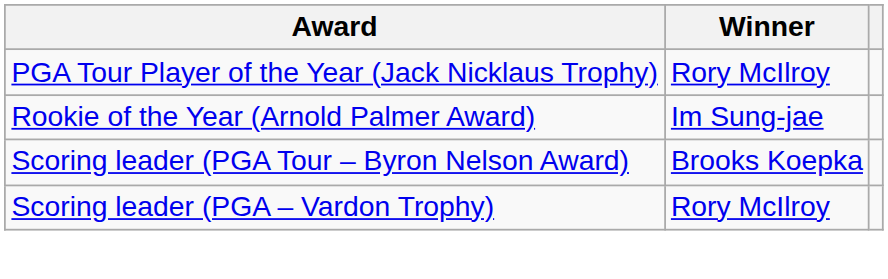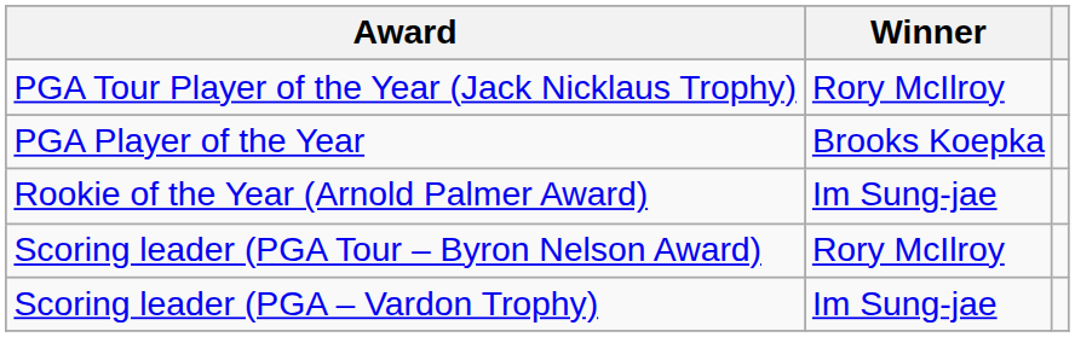 <table class="wikitable">
 <tr>
 <th>Award</th>
 <th>Winner</th>
 <th></th>
 </tr>
 <tr>
 <td><a href='#'>PGA Tour Player of the Year (Jack Nicklaus Trophy)</a></td>
 <td> <a href='#'>Rory McIlroy</a></td>
 <td></td>
 </tr>
 <tr>
+<td><a href='#'>PGA Player of the Year</a></td>
+<td> <a href='#'>Brooks Koepka</a></td>
+<td></td>
+</tr>
+<tr>
 <td><a href='#'>Rookie of the Year (Arnold Palmer Award)</a></td>
 <td> <a href='#'>Im Sung-jae</a></td>
 <td></td>
 </tr>
 <tr>
 <td><a href='#'>Scoring leader (PGA Tour – Byron Nelson Award)</a></td>
-<td> <a href='#'>Brooks Koepka</a></td>
+<td> <a href='#'>Rory McIlroy</a></td>
 <td></td>
 </tr>
 <tr>
 <td><a href='#'>Scoring leader (PGA – Vardon Trophy)</a></td>
-<td> <a href='#'>Rory McIlroy</a></td>
+<td> <a href='#'>Im Sung-jae</a></td>
 <td></td>
 </tr>
 </table>
